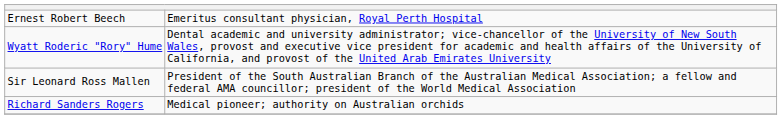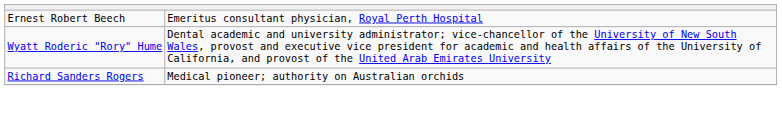 <table class="wikitable floatleft mw-collapsible mw-collapsed" border= "1" style= "width:95%; font-size: 86%; float:left; margin-left:2em; margin-right:2em; margin-bottom:2em">
 <tr>
 <th colspan="2"></th>
 </tr>
 <tr>
 <td>Ernest Robert Beech</td>
 <td>Emeritus consultant physician, <a href='#'>Royal Perth Hospital</a></td>
 </tr>
 <tr>
 <td><a href='#'>Wyatt Roderic "Rory" Hume</a></td>
 <td>Dental academic and university administrator; vice-chancellor of the <a href='#'>University of New South Wales</a>, provost and executive vice president for academic and health affairs of the University of California, and provost of the <a href='#'>United Arab Emirates University</a></td>
 </tr>
 <tr>
-<td>Sir Leonard Ross Mallen</td>
-<td>President of the South Australian Branch of the Australian Medical Association; a fellow and federal AMA councillor; president of the World Medical Association</td>
-</tr>
-<tr>
 <td><a href='#'>Richard Sanders Rogers</a></td>
 <td>Medical pioneer; authority on Australian orchids</td>
 </tr>
 <tr>
 </tr>
 </table>
